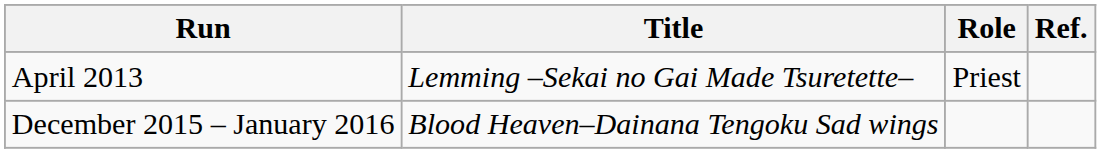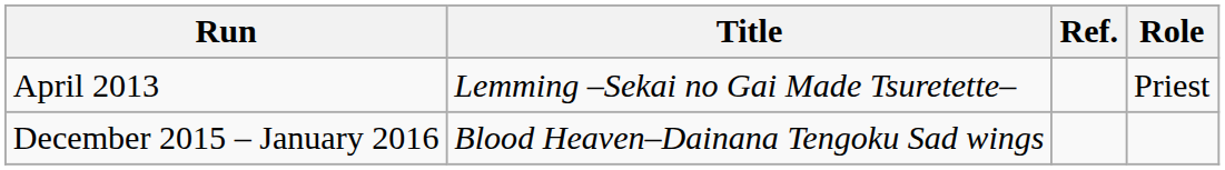 <table class="wikitable">
 <tr>
 <th>Run</th>
 <th>Title</th>
+<th>Ref.</th>
 <th>Role</th>
-<th>Ref.</th>
 </tr>
 <tr>
 <td>April 2013</td>
 <td><em>Lemming –Sekai no Gai Made Tsuretette–</em></td>
+<td></td>
 <td>Priest</td>
-<td></td>
 </tr>
 <tr>
 <td>December 2015 – January 2016</td>
 <td><em>Blood Heaven–Dainana Tengoku Sad wings</em></td>
 <td></td>
 <td></td>
 </tr>
 </table>
